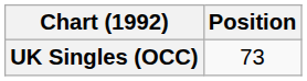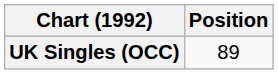 <table class="wikitable plainrowheaders" style="text-align:center">
 <tr>
 <th scope="col">Chart (1992)</th>
 <th scope="col">Position</th>
 </tr>
 <tr>
 <th scope="row">UK Singles (OCC)</th>
-<td>73</td>
+<td>89</td>
 </tr>
 </table>
